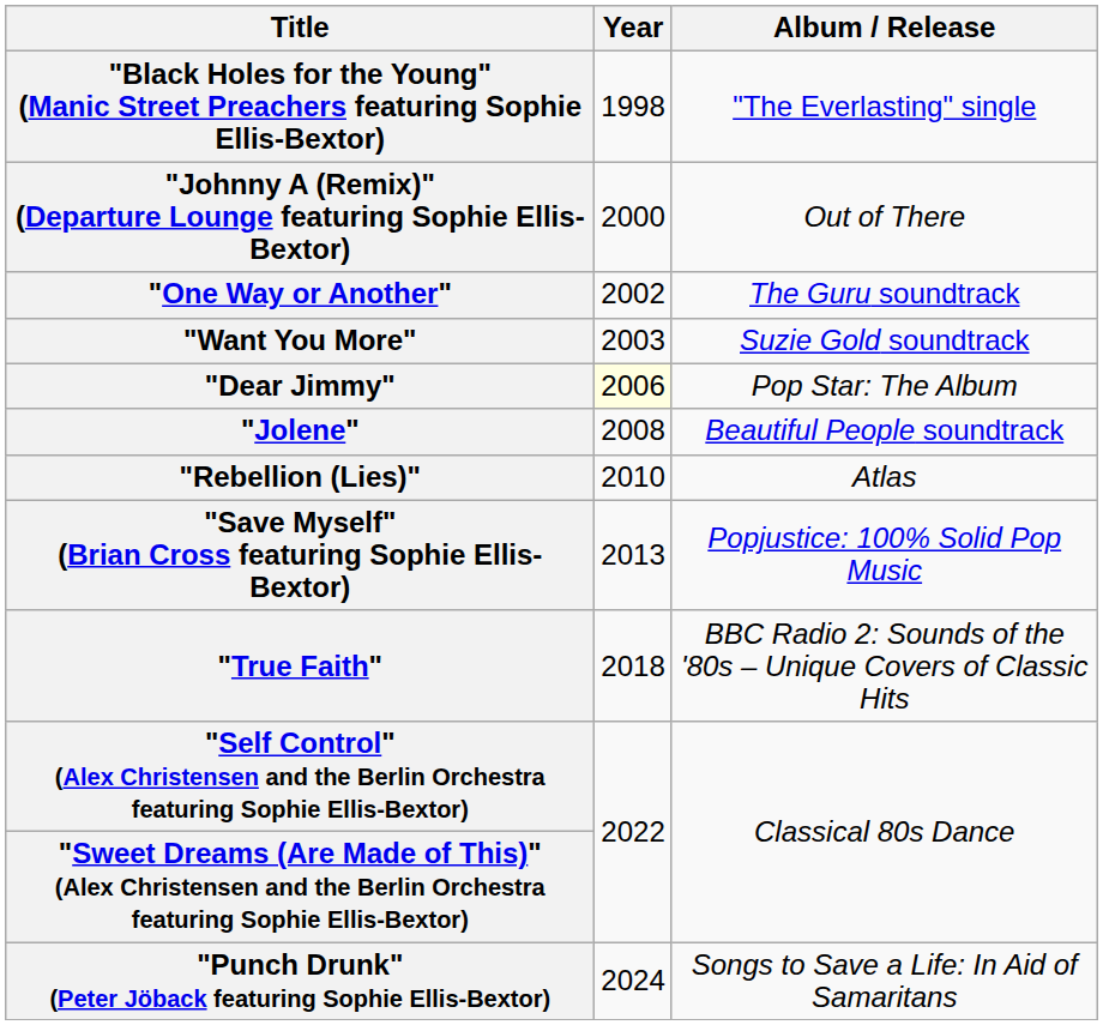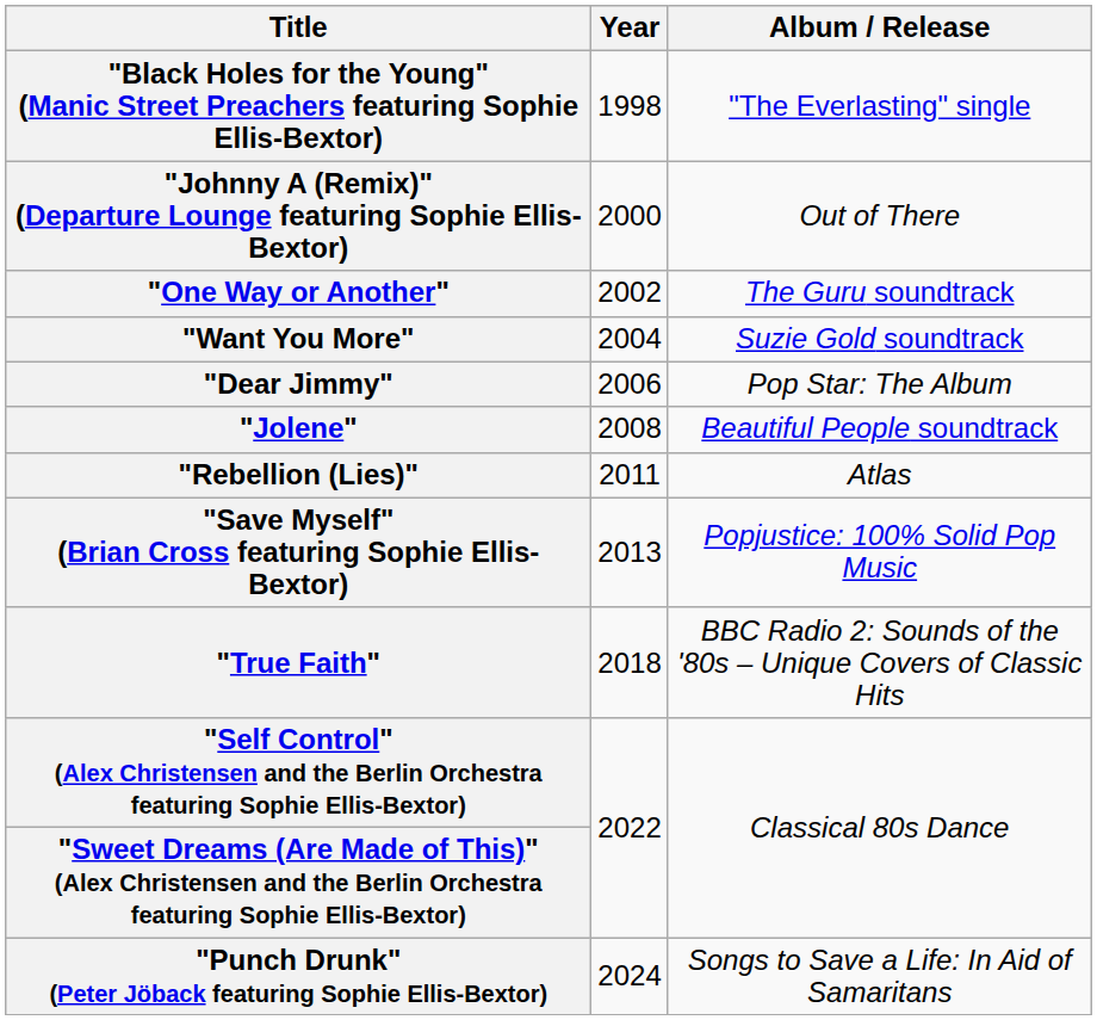 <table class="wikitable plainrowheaders" style="text-align:center;" border="1">
 <tr>
 <th scope="col" style="width:20em;">Title</th>
 <th scope="col">Year</th>
 <th scope="col">Album / Release</th>
 </tr>
 <tr>
 <th scope="row">"Black Holes for the Young"<br><span>(<a href='#'>Manic Street Preachers</a> featuring Sophie Ellis-Bextor)</span></th>
 <td>1998</td>
 <td><a href='#'>"The Everlasting" single</a></td>
 </tr>
 <tr>
 <th scope="row">"Johnny A (Remix)"<br><span>(<a href='#'>Departure Lounge</a> featuring Sophie Ellis-Bextor)</span></th>
 <td>2000</td>
 <td><em>Out of There</em></td>
 </tr>
 <tr>
 <th scope="row">"<a href='#'>One Way or Another</a>"</th>
 <td>2002</td>
 <td><a href='#'><em>The Guru</em> soundtrack</a></td>
 </tr>
 <tr>
 <th scope="row">"Want You More"</th>
-<td>2003</td>
+<td>2004</td>
 <td><a href='#'><em>Suzie Gold</em> soundtrack</a></td>
 </tr>
 <tr>
 <th scope="row">"Dear Jimmy"</th>
-<td style="background: lightyellow;">2006</td>
+<td>2006</td>
 <td><em>Pop Star: The Album</em></td>
 </tr>
 <tr>
 <th scope="row">"<a href='#'>Jolene</a>"</th>
 <td>2008</td>
 <td><a href='#'><em>Beautiful People</em> soundtrack</a></td>
 </tr>
 <tr>
 <th scope="row">"Rebellion (Lies)"</th>
-<td>2010</td>
+<td>2011</td>
 <td><em>Atlas</em></td>
 </tr>
 <tr>
 <th scope="row">"Save Myself"<br><span>(<a href='#'>Brian Cross</a> featuring Sophie Ellis-Bextor)</span></th>
 <td>2013</td>
 <td><em><a href='#'>Popjustice: 100% Solid Pop Music</a></em></td>
 </tr>
 <tr>
 <th scope="row">"<a href='#'>True Faith</a>"</th>
 <td>2018</td>
 <td><em>BBC Radio 2: Sounds of the '80s – Unique Covers of Classic Hits</em></td>
 </tr>
 <tr>
 <th scope="row">"<a href='#'>Self Control</a>" <br><small>(<a href='#'>Alex Christensen</a> and the Berlin Orchestra featuring Sophie Ellis-Bextor)</small></th>
 <td rowspan="2">2022</td>
 <td rowspan="2"><em>Classical 80s Dance</em></td>
 </tr>
 <tr>
 <th scope="row">"<a href='#'>Sweet Dreams (Are Made of This)</a>" <br><small>(Alex Christensen and the Berlin Orchestra featuring Sophie Ellis-Bextor)</small></th>
 </tr>
 <tr>
 <th scope="row">"Punch Drunk"<br><small>(<a href='#'>Peter Jöback</a> featuring Sophie Ellis-Bextor)</small></th>
 <td>2024</td>
 <td><em>Songs to Save a Life: In Aid of Samaritans</em></td>
 </tr>
 <tr>
 </tr>
 </table>
